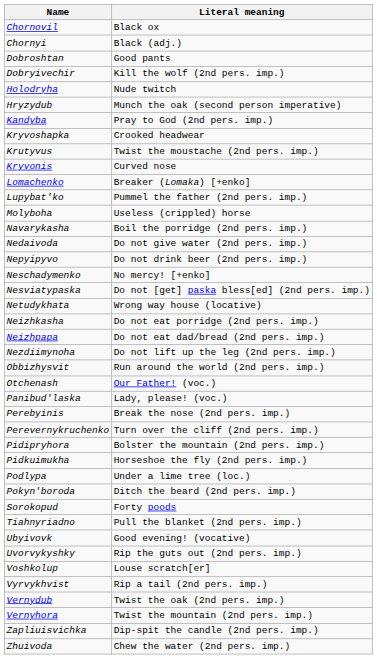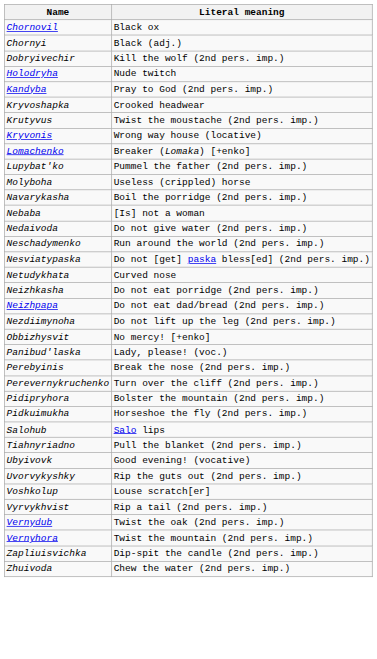 <table class=wikitable>
 <tr>
 <th>Name</th>
 <th>Literal meaning</th>
 </tr>
 <tr>
 <td><em><a href='#'>Chornovil</a></em></td>
 <td>Black ox</td>
 </tr>
 <tr>
 <td><em>Chornyi</em></td>
 <td>Black (adj.)</td>
 </tr>
 <tr>
-<td><em>Dobroshtan</em></td>
-<td>Good pants</td>
-</tr>
-<tr>
 <td><em>Dobryivechir</em></td>
 <td>Kill the wolf (2nd pers. imp.)</td>
 </tr>
 <tr>
 <td><em><a href='#'>Holodryha</a></em></td>
 <td>Nude twitch</td>
-</tr>
-<tr>
-<td><em>Hryzydub</em></td>
-<td>Munch the oak (second person imperative)</td>
 </tr>
 <tr>
 <td><em><a href='#'>Kandyba</a></em></td>
 <td>Pray to God (2nd pers. imp.)</td>
 </tr>
 <tr>
 <td><em>Kryvoshapka</em></td>
 <td>Crooked headwear</td>
 </tr>
 <tr>
 <td><em>Krutyvus</em></td>
 <td>Twist the moustache (2nd pers. imp.)</td>
 </tr>
 <tr>
 <td><em><a href='#'>Kryvonis</a></em></td>
-<td>Curved nose</td>
+<td>Wrong way house (locative)</td>
 </tr>
 <tr>
 <td><em><a href='#'>Lomachenko</a></em></td>
 <td>Breaker (<em>Lomaka</em>) [+enko]</td>
 </tr>
 <tr>
 <td><em>Lupybat'ko</em></td>
 <td>Pummel the father (2nd pers. imp.)</td>
 </tr>
 <tr>
 <td><em>Molyboha</em></td>
 <td>Useless (crippled) horse</td>
 </tr>
 <tr>
 <td><em>Navarykasha</em></td>
 <td>Boil the porridge (2nd pers. imp.)</td>
 </tr>
 <tr>
+<td><em>Nebaba</em></td>
+<td>[Is] not a woman</td>
+</tr>
+<tr>
 <td><em>Nedaivoda</em></td>
 <td>Do not give water (2nd pers. imp.)</td>
 </tr>
 <tr>
-<td><em>Nepyipyvo</em></td>
-<td>Do not drink beer (2nd pers. imp.)</td>
-</tr>
-<tr>
 <td><em>Neschadymenko</em></td>
-<td>No mercy! [+enko]</td>
+<td>Run around the world (2nd pers. imp.)</td>
 </tr>
 <tr>
 <td><em>Nesviatypaska</em></td>
 <td>Do not [get] <a href='#'>paska</a> bless[ed] (2nd pers. imp.)</td>
 </tr>
 <tr>
 <td><em>Netudykhata</em></td>
-<td>Wrong way house (locative)</td>
+<td>Curved nose</td>
 </tr>
 <tr>
 <td><em>Neizhkasha</em></td>
 <td>Do not eat porridge (2nd pers. imp.)</td>
 </tr>
 <tr>
 <td><em><a href='#'>Neizhpapa</a></em></td>
 <td>Do not eat dad/bread (2nd pers. imp.)</td>
 </tr>
 <tr>
 <td><em>Nezdiimynoha</em></td>
 <td>Do not lift up the leg (2nd pers. imp.)</td>
 </tr>
 <tr>
 <td><em>Obbizhysvit</em></td>
-<td>Run around the world (2nd pers. imp.)</td>
-</tr>
-<tr>
-<td><em>Otchenash</em></td>
-<td><a href='#'>Our Father!</a> (voc.)</td>
+<td>No mercy! [+enko]</td>
 </tr>
 <tr>
 <td><em>Panibud'laska</em></td>
 <td>Lady, please! (voc.)</td>
 </tr>
 <tr>
 <td><em>Perebyinis</em></td>
 <td>Break the nose (2nd pers. imp.)</td>
 </tr>
 <tr>
 <td><em>Perevernykruchenko</em></td>
 <td>Turn over the cliff (2nd pers. imp.)</td>
 </tr>
 <tr>
 <td><em>Pidipryhora</em></td>
 <td>Bolster the mountain (2nd pers. imp.)</td>
 </tr>
 <tr>
 <td><em>Pidkuimukha</em></td>
 <td>Horseshoe the fly (2nd pers. imp.)</td>
 </tr>
 <tr>
-<td><em>Podlypa</em></td>
-<td>Under a lime tree (loc.)</td>
-</tr>
-<tr>
-<td><em>Pokyn'boroda</em></td>
-<td>Ditch the beard (2nd pers. imp.)</td>
-</tr>
-<tr>
-<td><em>Sorokopud</em></td>
-<td>Forty <a href='#'>poods</a></td>
+<td><em>Salohub</em></td>
+<td><a href='#'>Salo</a> lips</td>
 </tr>
 <tr>
 <td><em>Tiahnyriadno</em></td>
 <td>Pull the blanket (2nd pers. imp.)</td>
 </tr>
 <tr>
 <td><em>Ubyivovk</em></td>
 <td>Good evening! (vocative)</td>
 </tr>
 <tr>
 <td><em>Uvorvykyshky</em></td>
 <td>Rip the guts out (2nd pers. imp.)</td>
 </tr>
 <tr>
 <td><em>Voshkolup</em></td>
 <td>Louse scratch[er]</td>
 </tr>
 <tr>
 <td><em>Vyrvykhvist</em></td>
 <td>Rip a tail (2nd pers. imp.)</td>
 </tr>
 <tr>
 <td><em><a href='#'>Vernydub</a></em></td>
 <td>Twist the oak (2nd pers. imp.)</td>
 </tr>
 <tr>
 <td><em><a href='#'>Vernyhora</a></em></td>
 <td>Twist the mountain (2nd pers. imp.)</td>
 </tr>
 <tr>
 <td><em>Zapliuisvichka</em></td>
 <td>Dip-spit the candle (2nd pers. imp.)</td>
 </tr>
 <tr>
 <td><em>Zhuivoda</em></td>
 <td>Chew the water (2nd pers. imp.)</td>
 </tr>
 </table>
